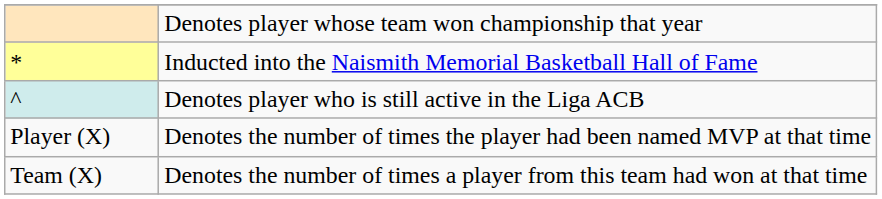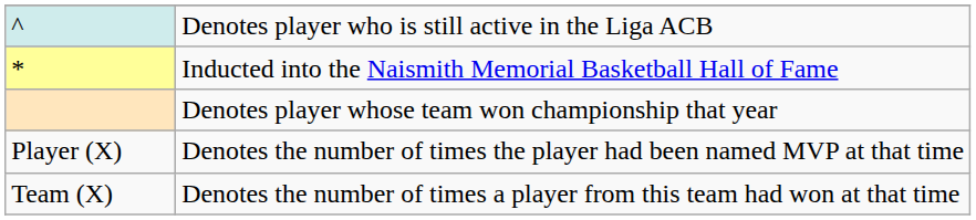 <table class="wikitable">
 <tr>
 </tr>
 <tr>
-<td style="background-color:#FFE6BD; border:1px solid #aaaaaa; width:6em"></td>
-<td>Denotes player whose team won championship that year</td>
+<td style="background-color:#CFECEC; border:1px solid #aaaaaa; width:6em">^</td>
+<td>Denotes player who is still active in the Liga ACB</td>
 </tr>
 <tr>
 <td style="background-color:#FFFF99; border:1px solid #aaaaaa; width:6em">*</td>
 <td>Inducted into the <a href='#'>Naismith Memorial Basketball Hall of Fame</a></td>
 </tr>
 <tr>
-<td style="background-color:#CFECEC; border:1px solid #aaaaaa; width:6em">^</td>
-<td>Denotes player who is still active in the Liga ACB</td>
+<td style="background-color:#FFE6BD; border:1px solid #aaaaaa; width:6em"></td>
+<td>Denotes player whose team won championship that year</td>
 </tr>
 <tr>
 <td>Player (X)</td>
 <td>Denotes the number of times the player had been named MVP at that time</td>
 </tr>
 <tr>
 <td>Team (X)</td>
 <td>Denotes the number of times a player from this team had won at that time</td>
 </tr>
 </table>
